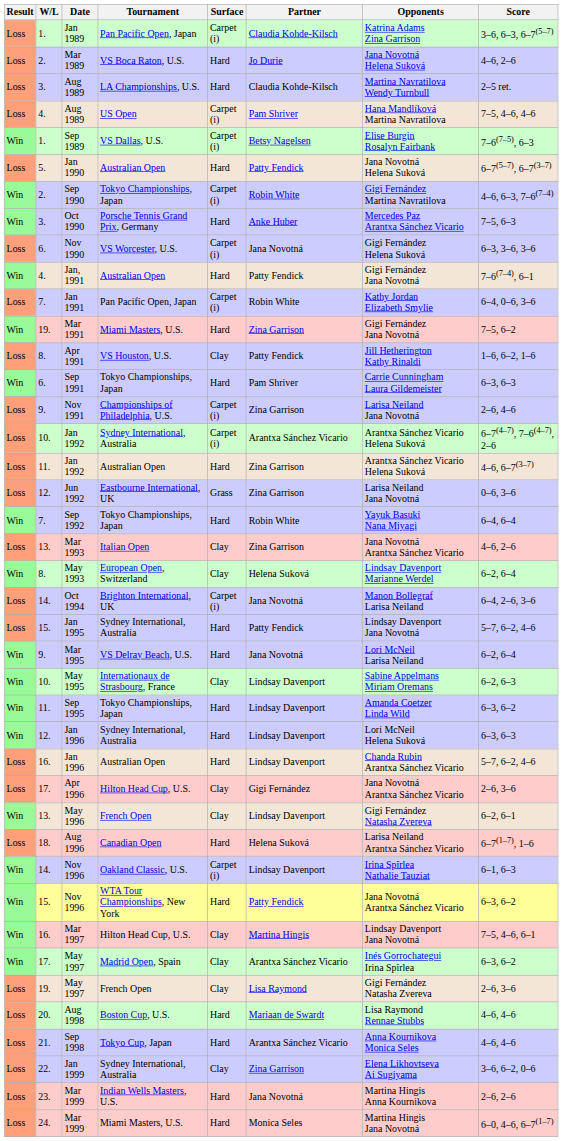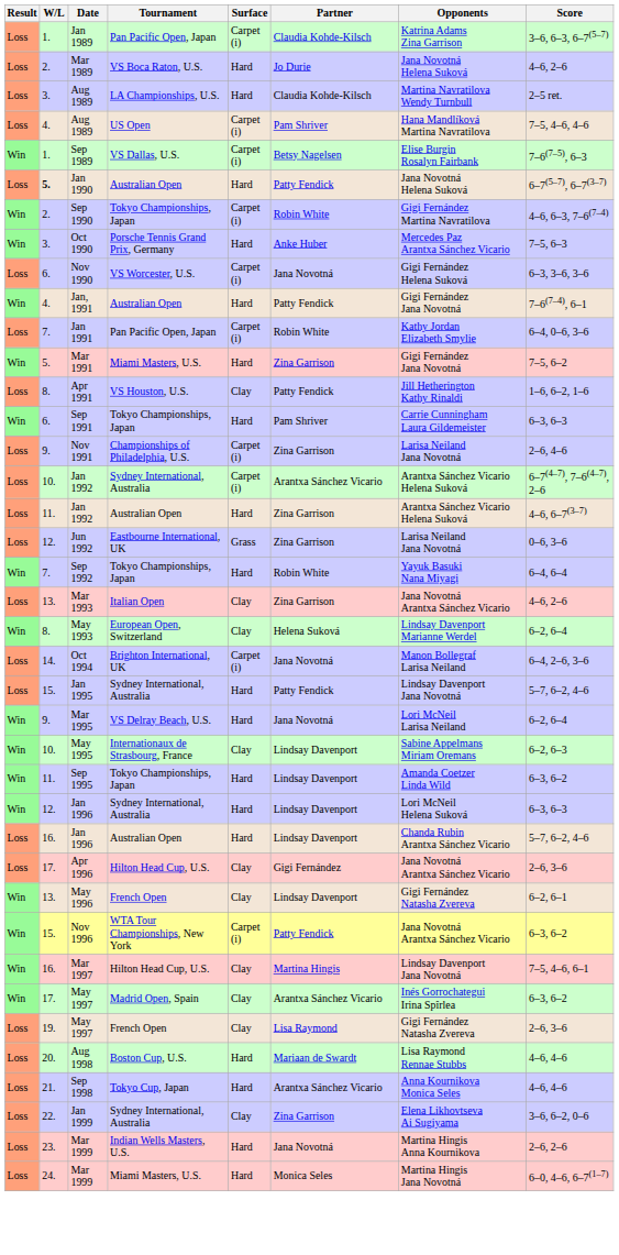 <table class="sortable wikitable">
 <tr>
 <th>Result</th>
 <th style="width:35px" class="unsortable">W/L</th>
 <th style="width:50px">Date</th>
 <th style="width:170px">Tournament</th>
 <th style="width:55px">Surface</th>
 <th style="width:180px">Partner</th>
 <th style="width:180px">Opponents</th>
 <th style="width:120px" class="unsortable">Score</th>
 </tr>
 <tr style="background:#ccffcc;">
 <td style="background:#ffa07a;">Loss</td>
 <td>1.</td>
 <td>Jan 1989</td>
 <td><a href='#'>Pan Pacific Open</a>, Japan</td>
 <td>Carpet (i)</td>
 <td> <a href='#'>Claudia Kohde-Kilsch</a></td>
 <td> <a href='#'>Katrina Adams</a> <br>  <a href='#'>Zina Garrison</a></td>
 <td>3–6, 6–3, 6–7<sup>(5–7)</sup></td>
 </tr>
 <tr style="background:#ccccff;">
 <td style="background:#ffa07a;">Loss</td>
 <td>2.</td>
 <td>Mar 1989</td>
 <td><a href='#'>VS Boca Raton</a>, U.S.</td>
 <td>Hard</td>
 <td> <a href='#'>Jo Durie</a></td>
 <td> <a href='#'>Jana Novotná</a> <br>  <a href='#'>Helena Suková</a></td>
 <td>4–6, 2–6</td>
 </tr>
 <tr style="background:#ccccff;">
 <td style="background:#ffa07a;">Loss</td>
 <td>3.</td>
 <td>Aug 1989</td>
 <td><a href='#'>LA Championships</a>, U.S.</td>
 <td>Hard</td>
 <td> Claudia Kohde-Kilsch</td>
 <td> <a href='#'>Martina Navratilova</a> <br>  <a href='#'>Wendy Turnbull</a></td>
 <td>2–5 ret.</td>
 </tr>
 <tr style="background:#f3e6d7;">
 <td style="background:#ffa07a;">Loss</td>
 <td>4.</td>
 <td>Aug 1989</td>
 <td><a href='#'>US Open</a></td>
 <td>Carpet (i)</td>
 <td> <a href='#'>Pam Shriver</a></td>
 <td> <a href='#'>Hana Mandlíková</a> <br>  Martina Navratilova</td>
 <td>7–5, 4–6, 4–6</td>
 </tr>
 <tr style="background:#ccffcc;">
 <td style="background:#98fb98;">Win</td>
 <td>1.</td>
 <td>Sep 1989</td>
 <td><a href='#'>VS Dallas</a>, U.S.</td>
 <td>Carpet (i)</td>
 <td> <a href='#'>Betsy Nagelsen</a></td>
 <td> <a href='#'>Elise Burgin</a> <br>  <a href='#'>Rosalyn Fairbank</a></td>
 <td>7–6<sup>(7–5)</sup>, 6–3</td>
 </tr>
 <tr style="background:#f3e6d7;">
 <td style="background:#ffa07a;">Loss</td>
-<td>5.</td>
+<td><strong>5.</strong></td>
 <td>Jan 1990</td>
 <td><a href='#'>Australian Open</a></td>
 <td>Hard</td>
 <td> <a href='#'>Patty Fendick</a></td>
 <td> Jana Novotná <br>  Helena Suková</td>
 <td>6–7<sup>(5–7)</sup>, 6–7<sup>(3–7)</sup></td>
 </tr>
 <tr style="background:#ccccff;">
 <td style="background:#98fb98;">Win</td>
 <td>2.</td>
 <td>Sep 1990</td>
 <td><a href='#'>Tokyo Championships</a>, Japan</td>
 <td>Carpet (i)</td>
 <td> <a href='#'>Robin White</a></td>
 <td> <a href='#'>Gigi Fernández</a> <br>  Martina Navratilova</td>
 <td>4–6, 6–3, 7–6<sup>(7–4)</sup></td>
 </tr>
 <tr style="background:#ccccff;">
 <td style="background:#98fb98;">Win</td>
 <td>3.</td>
 <td>Oct 1990</td>
 <td><a href='#'>Porsche Tennis Grand Prix</a>, Germany</td>
 <td>Hard</td>
 <td> <a href='#'>Anke Huber</a></td>
 <td> <a href='#'>Mercedes Paz</a> <br>  <a href='#'>Arantxa Sánchez Vicario</a></td>
 <td>7–5, 6–3</td>
 </tr>
 <tr style="background:#ccccff;">
 <td style="background:#ffa07a;">Loss</td>
 <td>6.</td>
 <td>Nov 1990</td>
 <td><a href='#'>VS Worcester</a>, U.S.</td>
 <td>Carpet (i)</td>
 <td> Jana Novotná</td>
 <td> Gigi Fernández <br>  Helena Suková</td>
 <td>6–3, 3–6, 3–6</td>
 </tr>
 <tr style="background:#f3e6d7;">
 <td style="background:#98fb98;">Win</td>
 <td>4.</td>
 <td>Jan, 1991</td>
 <td><a href='#'>Australian Open</a></td>
 <td>Hard</td>
 <td> Patty Fendick</td>
 <td> Gigi Fernández  <br>  Jana Novotná</td>
 <td>7–6<sup>(7–4)</sup>, 6–1</td>
 </tr>
 <tr style="background:#ccccff;">
 <td style="background:#ffa07a;">Loss</td>
 <td>7.</td>
 <td>Jan 1991</td>
 <td>Pan Pacific Open, Japan</td>
 <td>Carpet (i)</td>
 <td> Robin White</td>
 <td> <a href='#'>Kathy Jordan</a> <br>  <a href='#'>Elizabeth Smylie</a></td>
 <td>6–4, 0–6, 3–6</td>
 </tr>
 <tr style="background:#ffcccc;">
 <td style="background:#98fb98;">Win</td>
-<td>19.</td>
+<td>5.</td>
 <td>Mar 1991</td>
 <td><a href='#'>Miami Masters</a>, U.S.</td>
 <td>Hard</td>
 <td> <a href='#'>Zina Garrison</a></td>
 <td> Gigi Fernández <br>  Jana Novotná</td>
 <td>7–5, 6–2</td>
 </tr>
 <tr style="background:#ccccff;">
 <td style="background:#ffa07a;">Loss</td>
 <td>8.</td>
 <td>Apr 1991</td>
 <td><a href='#'>VS Houston</a>, U.S.</td>
 <td>Clay</td>
 <td> Patty Fendick</td>
 <td> <a href='#'>Jill Hetherington</a> <br>  <a href='#'>Kathy Rinaldi</a></td>
 <td>1–6, 6–2, 1–6</td>
 </tr>
 <tr style="background:#ccccff;">
 <td style="background:#98fb98;">Win</td>
 <td>6.</td>
 <td>Sep 1991</td>
 <td>Tokyo Championships, Japan</td>
 <td>Hard</td>
 <td> Pam Shriver</td>
 <td> <a href='#'>Carrie Cunningham</a> <br>  <a href='#'>Laura Gildemeister</a></td>
 <td>6–3, 6–3</td>
 </tr>
 <tr style="background:#ccccff;">
 <td style="background:#ffa07a;">Loss</td>
 <td>9.</td>
 <td>Nov 1991</td>
 <td><a href='#'>Championships of Philadelphia</a>, U.S.</td>
 <td>Carpet (i)</td>
 <td> Zina Garrison</td>
 <td> <a href='#'>Larisa Neiland</a> <br>  Jana Novotná</td>
 <td>2–6, 4–6</td>
 </tr>
 <tr style="background:#ccffcc;">
 <td style="background:#ffa07a;">Loss</td>
 <td>10.</td>
 <td>Jan 1992</td>
 <td><a href='#'>Sydney International</a>, Australia</td>
 <td>Carpet (i)</td>
 <td> Arantxa Sánchez Vicario</td>
 <td> Arantxa Sánchez Vicario <br>  Helena Suková</td>
 <td>6–7<sup>(4–7)</sup>, 7–6<sup>(4–7)</sup>, 2–6</td>
 </tr>
 <tr style="background:#f3e6d7;">
 <td style="background:#ffa07a;">Loss</td>
 <td>11.</td>
 <td>Jan 1992</td>
 <td>Australian Open</td>
 <td>Hard</td>
 <td> Zina Garrison</td>
 <td> Arantxa Sánchez Vicario <br>  Helena Suková</td>
 <td>4–6, 6–7<sup>(3–7)</sup></td>
 </tr>
 <tr style="background:#ccccff;">
 <td style="background:#ffa07a;">Loss</td>
 <td>12.</td>
 <td>Jun 1992</td>
 <td><a href='#'>Eastbourne International</a>, UK</td>
 <td>Grass</td>
 <td> Zina Garrison</td>
 <td> Larisa Neiland <br>  Jana Novotná</td>
 <td>0–6, 3–6</td>
 </tr>
 <tr style="background:#ccccff;">
 <td style="background:#98fb98;">Win</td>
 <td>7.</td>
 <td>Sep 1992</td>
 <td>Tokyo Championships, Japan</td>
 <td>Hard</td>
 <td> Robin White</td>
 <td> <a href='#'>Yayuk Basuki</a> <br>  <a href='#'>Nana Miyagi</a></td>
 <td>6–4, 6–4</td>
 </tr>
 <tr style="background:#ffcccc;">
 <td style="background:#ffa07a;">Loss</td>
 <td>13.</td>
 <td>Mar 1993</td>
 <td><a href='#'>Italian Open</a></td>
 <td>Clay</td>
 <td> Zina Garrison</td>
 <td> Jana Novotná <br>  Arantxa Sánchez Vicario</td>
 <td>4–6, 2–6</td>
 </tr>
 <tr style="background:#ccffcc;">
 <td style="background:#98fb98;">Win</td>
 <td>8.</td>
 <td>May 1993</td>
 <td><a href='#'>European Open</a>, Switzerland</td>
 <td>Clay</td>
 <td> Helena Suková</td>
 <td> <a href='#'>Lindsay Davenport</a> <br>  <a href='#'>Marianne Werdel</a></td>
 <td>6–2, 6–4</td>
 </tr>
 <tr style="background:#ccccff;">
 <td style="background:#ffa07a;">Loss</td>
 <td>14.</td>
 <td>Oct 1994</td>
 <td><a href='#'>Brighton International</a>, UK</td>
 <td>Carpet (i)</td>
 <td> Jana Novotná</td>
 <td> <a href='#'>Manon Bollegraf</a> <br>  Larisa Neiland</td>
 <td>6–4, 2–6, 3–6</td>
 </tr>
 <tr style="background:#ccccff;">
 <td style="background:#ffa07a;">Loss</td>
 <td>15.</td>
 <td>Jan 1995</td>
 <td>Sydney International, Australia</td>
 <td>Hard</td>
 <td> Patty Fendick</td>
 <td> Lindsay Davenport <br>  Jana Novotná</td>
 <td>5–7, 6–2, 4–6</td>
 </tr>
 <tr style="background:#ccccff;">
 <td style="background:#98fb98;">Win</td>
 <td>9.</td>
 <td>Mar 1995</td>
 <td><a href='#'>VS Delray Beach</a>, U.S.</td>
 <td>Hard</td>
 <td> Jana Novotná</td>
 <td> <a href='#'>Lori McNeil</a> <br>  Larisa Neiland</td>
 <td>6–2, 6–4</td>
 </tr>
 <tr style="background:#ccffcc;">
 <td style="background:#98fb98;">Win</td>
 <td>10.</td>
 <td>May 1995</td>
 <td><a href='#'>Internationaux de Strasbourg</a>, France</td>
 <td>Clay</td>
 <td> Lindsay Davenport</td>
 <td> <a href='#'>Sabine Appelmans</a> <br>  <a href='#'>Miriam Oremans</a></td>
 <td>6–2, 6–3</td>
 </tr>
 <tr style="background:#ccccff;">
 <td style="background:#98fb98;">Win</td>
 <td>11.</td>
 <td>Sep 1995</td>
 <td>Tokyo Championships, Japan</td>
 <td>Hard</td>
 <td> Lindsay Davenport</td>
 <td> <a href='#'>Amanda Coetzer</a> <br>  <a href='#'>Linda Wild</a></td>
 <td>6–3, 6–2</td>
 </tr>
 <tr style="background:#ccccff;">
 <td style="background:#98fb98;">Win</td>
 <td>12.</td>
 <td>Jan 1996</td>
 <td>Sydney International, Australia</td>
 <td>Hard</td>
 <td> Lindsay Davenport</td>
 <td> Lori McNeil <br>  Helena Suková</td>
 <td>6–3, 6–3</td>
 </tr>
 <tr style="background:#f3e6d7;">
 <td style="background:#ffa07a;">Loss</td>
 <td>16.</td>
 <td>Jan 1996</td>
 <td>Australian Open</td>
 <td>Hard</td>
 <td> Lindsay Davenport</td>
 <td> <a href='#'>Chanda Rubin</a> <br>  Arantxa Sánchez Vicario</td>
 <td>5–7, 6–2, 4–6</td>
 </tr>
 <tr style="background:#ffcccc;">
 <td style="background:#ffa07a;">Loss</td>
 <td>17.</td>
 <td>Apr 1996</td>
 <td><a href='#'>Hilton Head Cup</a>, U.S.</td>
 <td>Clay</td>
 <td> Gigi Fernández</td>
 <td> Jana Novotná <br>  Arantxa Sánchez Vicario</td>
 <td>2–6, 3–6</td>
 </tr>
 <tr style="background:#f3e6d7;">
 <td style="background:#98fb98;">Win</td>
 <td>13.</td>
 <td>May 1996</td>
 <td><a href='#'>French Open</a></td>
 <td>Clay</td>
 <td> Lindsay Davenport</td>
 <td> Gigi Fernández <br>  <a href='#'>Natasha Zvereva</a></td>
 <td>6–2, 6–1</td>
 </tr>
-<tr style="background:#ffcccc;">
-<td style="background:#ffa07a;">Loss</td>
-<td>18.</td>
-<td>Aug 1996</td>
-<td><a href='#'>Canadian Open</a></td>
-<td>Hard</td>
-<td> Helena Suková</td>
-<td> Larisa Neiland <br>  Arantxa Sánchez Vicario</td>
-<td>6–7<sup>(1–7)</sup>, 1–6</td>
-</tr>
-<tr style="background:#ccccff;">
-<td style="background:#98fb98;">Win</td>
-<td>14.</td>
-<td>Nov 1996</td>
-<td><a href='#'>Oakland Classic</a>, U.S.</td>
-<td>Carpet (i)</td>
-<td> Lindsay Davenport</td>
-<td> <a href='#'>Irina Spîrlea</a> <br>  <a href='#'>Nathalie Tauziat</a></td>
-<td>6–1, 6–3</td>
-</tr>
 <tr bgcolor="#FFFF99">
 <td style="background:#98fb98;">Win</td>
 <td>15.</td>
 <td>Nov 1996</td>
 <td><a href='#'>WTA Tour Championships</a>, New York</td>
-<td>Hard</td>
+<td>Carpet (i)</td>
 <td> <a href='#'>Patty Fendick</a></td>
 <td> Jana Novotná <br>  Arantxa Sánchez Vicario</td>
 <td>6–3, 6–2</td>
 </tr>
 <tr style="background:#ffcccc;">
 <td style="background:#98fb98;">Win</td>
 <td>16.</td>
 <td>Mar 1997</td>
 <td>Hilton Head Cup, U.S.</td>
 <td>Clay</td>
 <td> <a href='#'>Martina Hingis</a></td>
 <td> Lindsay Davenport <br>  Jana Novotná</td>
 <td>7–5, 4–6, 6–1</td>
 </tr>
 <tr style="background:#ccffcc;">
 <td style="background:#98fb98;">Win</td>
 <td>17.</td>
 <td>May 1997</td>
 <td><a href='#'>Madrid Open</a>, Spain</td>
 <td>Clay</td>
 <td> Arantxa Sánchez Vicario</td>
 <td> <a href='#'>Inés Gorrochategui</a> <br>  Irina Spîrlea</td>
 <td>6–3, 6–2</td>
 </tr>
 <tr style="background:#f3e6d7;">
 <td style="background:#ffa07a;">Loss</td>
 <td>19.</td>
 <td>May 1997</td>
 <td>French Open</td>
 <td>Clay</td>
 <td> <a href='#'>Lisa Raymond</a></td>
 <td> Gigi Fernández <br>  Natasha Zvereva</td>
 <td>2–6, 3–6</td>
 </tr>
 <tr style="background:#ccffcc;">
 <td style="background:#ffa07a;">Loss</td>
 <td>20.</td>
 <td>Aug 1998</td>
 <td><a href='#'>Boston Cup</a>, U.S.</td>
 <td>Hard</td>
 <td> <a href='#'>Mariaan de Swardt</a></td>
 <td> Lisa Raymond <br>  <a href='#'>Rennae Stubbs</a></td>
 <td>4–6, 4–6</td>
 </tr>
 <tr style="background:#ccccff;">
 <td style="background:#ffa07a;">Loss</td>
 <td>21.</td>
 <td>Sep 1998</td>
 <td><a href='#'>Tokyo Cup</a>, Japan</td>
 <td>Hard</td>
 <td> Arantxa Sánchez Vicario</td>
 <td> <a href='#'>Anna Kournikova</a> <br>  <a href='#'>Monica Seles</a></td>
 <td>4–6, 4–6</td>
 </tr>
 <tr style="background:#ccccff;">
 <td style="background:#ffa07a;">Loss</td>
 <td>22.</td>
 <td>Jan 1999</td>
 <td>Sydney International, Australia</td>
 <td>Clay</td>
 <td> <a href='#'>Zina Garrison</a></td>
 <td> <a href='#'>Elena Likhovtseva</a> <br>  <a href='#'>Ai Sugiyama</a></td>
 <td>3–6, 6–2, 0–6</td>
 </tr>
 <tr style="background:#ffcccc;">
 <td style="background:#ffa07a;">Loss</td>
 <td>23.</td>
 <td>Mar 1999</td>
 <td><a href='#'>Indian Wells Masters</a>, U.S.</td>
 <td>Hard</td>
 <td> Jana Novotná</td>
 <td> Martina Hingis <br>  Anna Kournikova</td>
 <td>2–6, 2–6</td>
 </tr>
 <tr style="background:#ffcccc;">
 <td style="background:#ffa07a;">Loss</td>
 <td>24.</td>
 <td>Mar 1999</td>
 <td>Miami Masters, U.S.</td>
 <td>Hard</td>
 <td> Monica Seles</td>
 <td> Martina Hingis <br>  Jana Novotná</td>
 <td>6–0, 4–6, 6–7<sup>(1–7)</sup></td>
 </tr>
 </table>
